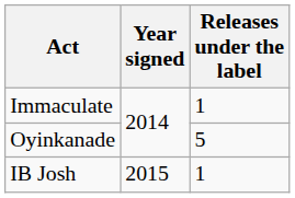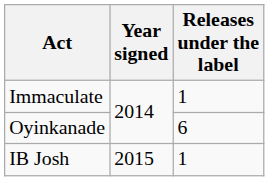 <table class="wikitable">
 <tr>
 <th>Act</th>
 <th>Year<br> signed</th>
 <th>Releases<br> under the<br> label</th>
 </tr>
 <tr>
 <td>Immaculate</td>
 <td rowspan="2">2014</td>
 <td rowspan="1">1</td>
 </tr>
 <tr>
 <td>Oyinkanade</td>
-<td rowspan="1">5</td>
+<td rowspan="1">6</td>
 </tr>
 <tr>
 <td>IB Josh</td>
 <td>2015</td>
 <td rowspan="1">1</td>
 </tr>
 </table>
